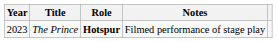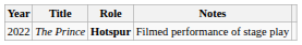 <table class="wikitable sortable">
 <tr>
 <th>Year</th>
 <th>Title</th>
 <th>Role</th>
 <th class="unsortable">Notes</th>
 <th class="unsortable"></th>
 </tr>
 <tr>
-<td>2023</td>
+<td>2022</td>
 <td><em>The Prince</em></td>
 <td><strong>Hotspur</strong></td>
 <td>Filmed performance of stage play</td>
 <td></td>
 </tr>
 </table>
